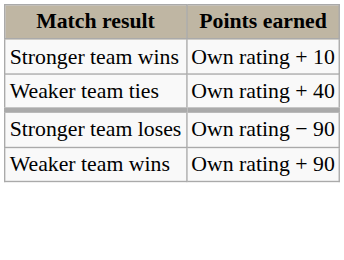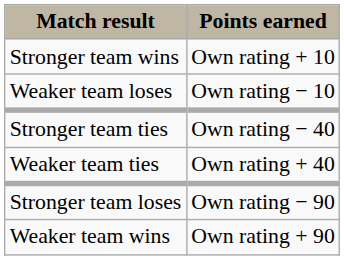 <table class="wikitable">
 <tr>
 <th style="background: #BFB6A3;">Match result</th>
 <th style="background: #BFB6A3;">Points earned</th>
 </tr>
 <tr>
 <td>Stronger team wins</td>
 <td>Own rating + 10</td>
+</tr>
+<tr>
+<td>Weaker team loses</td>
+<td>Own rating − 10</td>
+</tr>
+<tr>
+<td style="border-width:4px 1px 1px 1px;border-style:solid;border-color:pale grey">Stronger team ties</td>
+<td style="border-width:4px 1px 1px 1px;border-style:solid;border-color:pale grey">Own rating − 40</td>
 </tr>
 <tr>
 <td>Weaker team ties</td>
 <td>Own rating + 40</td>
 </tr>
 <tr>
 <td style="border-width:4px 1px 1px 1px;border-style:solid;border-color:pale grey">Stronger team loses</td>
 <td style="border-width:4px 1px 1px 1px;border-style:solid;border-color:pale grey">Own rating − 90</td>
 </tr>
 <tr>
 <td>Weaker team wins</td>
 <td>Own rating + 90</td>
 </tr>
 </table>
